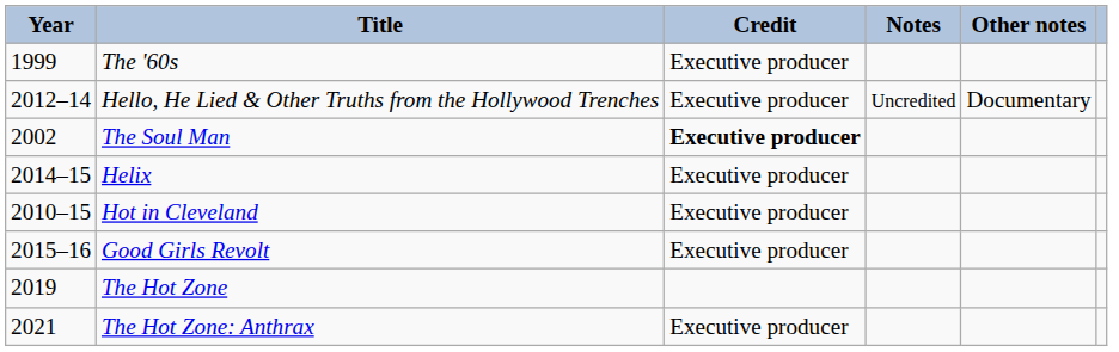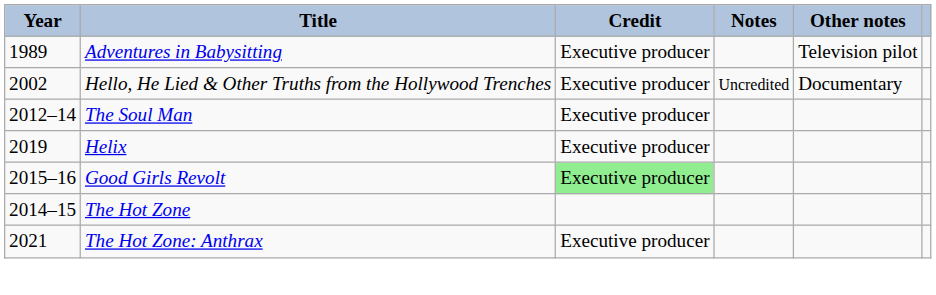 <table class="wikitable" style="font-size:95%;">
 <tr>
 <th style="background:#B0C4DE;">Year</th>
 <th style="background:#B0C4DE;">Title</th>
 <th style="background:#B0C4DE;">Credit</th>
 <th style="background:#B0C4DE;">Notes</th>
 <th style="background:#B0C4DE;">Other notes</th>
 <th style="background:#B0C4DE;"></th>
 </tr>
 <tr>
-<td>1999</td>
-<td><em>The '60s</em></td>
+<td>1989</td>
+<td><em><a href='#'>Adventures in Babysitting</a></em></td>
 <td>Executive producer</td>
 <td></td>
-<td></td>
+<td>Television pilot</td>
 <td></td>
 </tr>
 <tr>
-<td>2012–14</td>
+<td>2002</td>
 <td><em>Hello, He Lied & Other Truths from the Hollywood Trenches</em></td>
 <td>Executive producer</td>
 <td><small>Uncredited</small></td>
 <td>Documentary</td>
 <td></td>
 </tr>
 <tr>
-<td>2002</td>
+<td>2012–14</td>
 <td><em><a href='#'>The Soul Man</a></em></td>
-<td><strong>Executive producer</strong></td>
-<td></td>
-<td></td>
-<td></td>
-</tr>
-<tr>
-<td>2014–15</td>
-<td><em><a href='#'>Helix</a></em></td>
 <td>Executive producer</td>
 <td></td>
 <td></td>
 <td></td>
 </tr>
 <tr>
-<td>2010–15</td>
-<td><em><a href='#'>Hot in Cleveland</a></em></td>
+<td>2019</td>
+<td><em><a href='#'>Helix</a></em></td>
 <td>Executive producer</td>
 <td></td>
 <td></td>
 <td></td>
 </tr>
 <tr>
 <td>2015–16</td>
 <td><em><a href='#'>Good Girls Revolt</a></em></td>
-<td>Executive producer</td>
+<td style="background: lightgreen;">Executive producer</td>
 <td></td>
 <td></td>
 <td></td>
 </tr>
 <tr>
-<td>2019</td>
+<td>2014–15</td>
 <td><em><a href='#'>The Hot Zone</a></em></td>
 <td></td>
 <td></td>
 <td></td>
 <td></td>
 </tr>
 <tr>
 <td>2021</td>
 <td><em><a href='#'>The Hot Zone: Anthrax</a></em></td>
 <td>Executive producer</td>
 <td></td>
 <td></td>
 <td></td>
 </tr>
 </table>
